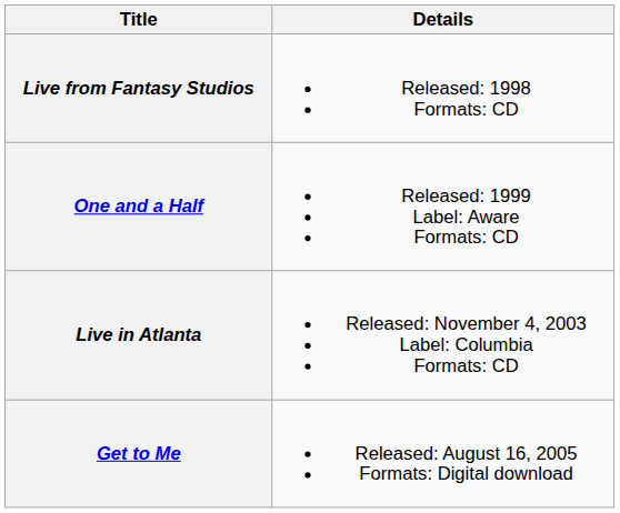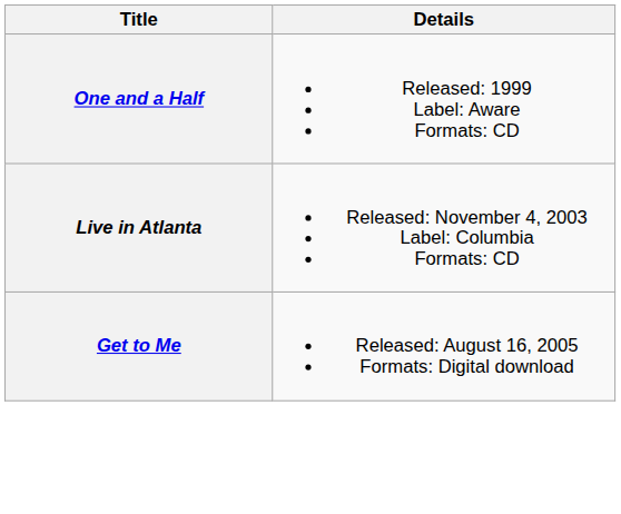 <table class="wikitable plainrowheaders" style="text-align:center;">
 <tr>
 <th scope="col" style="width:14em;">Title</th>
 <th scope="col" style="width:18em;">Details</th>
-</tr>
-<tr>
-<th scope="row"><em>Live from Fantasy Studios</em></th>
-<td><br><ul><li>Released: 1998</li><li>Formats: CD</li></ul></td>
 </tr>
 <tr>
 <th scope="row"><em><a href='#'>One and a Half</a></em></th>
 <td><br><ul><li>Released: 1999</li><li>Label: Aware</li><li>Formats: CD</li></ul></td>
 </tr>
 <tr>
 <th scope="row"><em>Live in Atlanta</em></th>
 <td><br><ul><li>Released: November 4, 2003</li><li>Label: Columbia</li><li>Formats: CD</li></ul></td>
 </tr>
 <tr>
 <th scope="row"><em><a href='#'>Get to Me</a></em></th>
 <td><br><ul><li>Released: August 16, 2005</li><li>Formats: Digital download</li></ul></td>
 </tr>
 </table>
